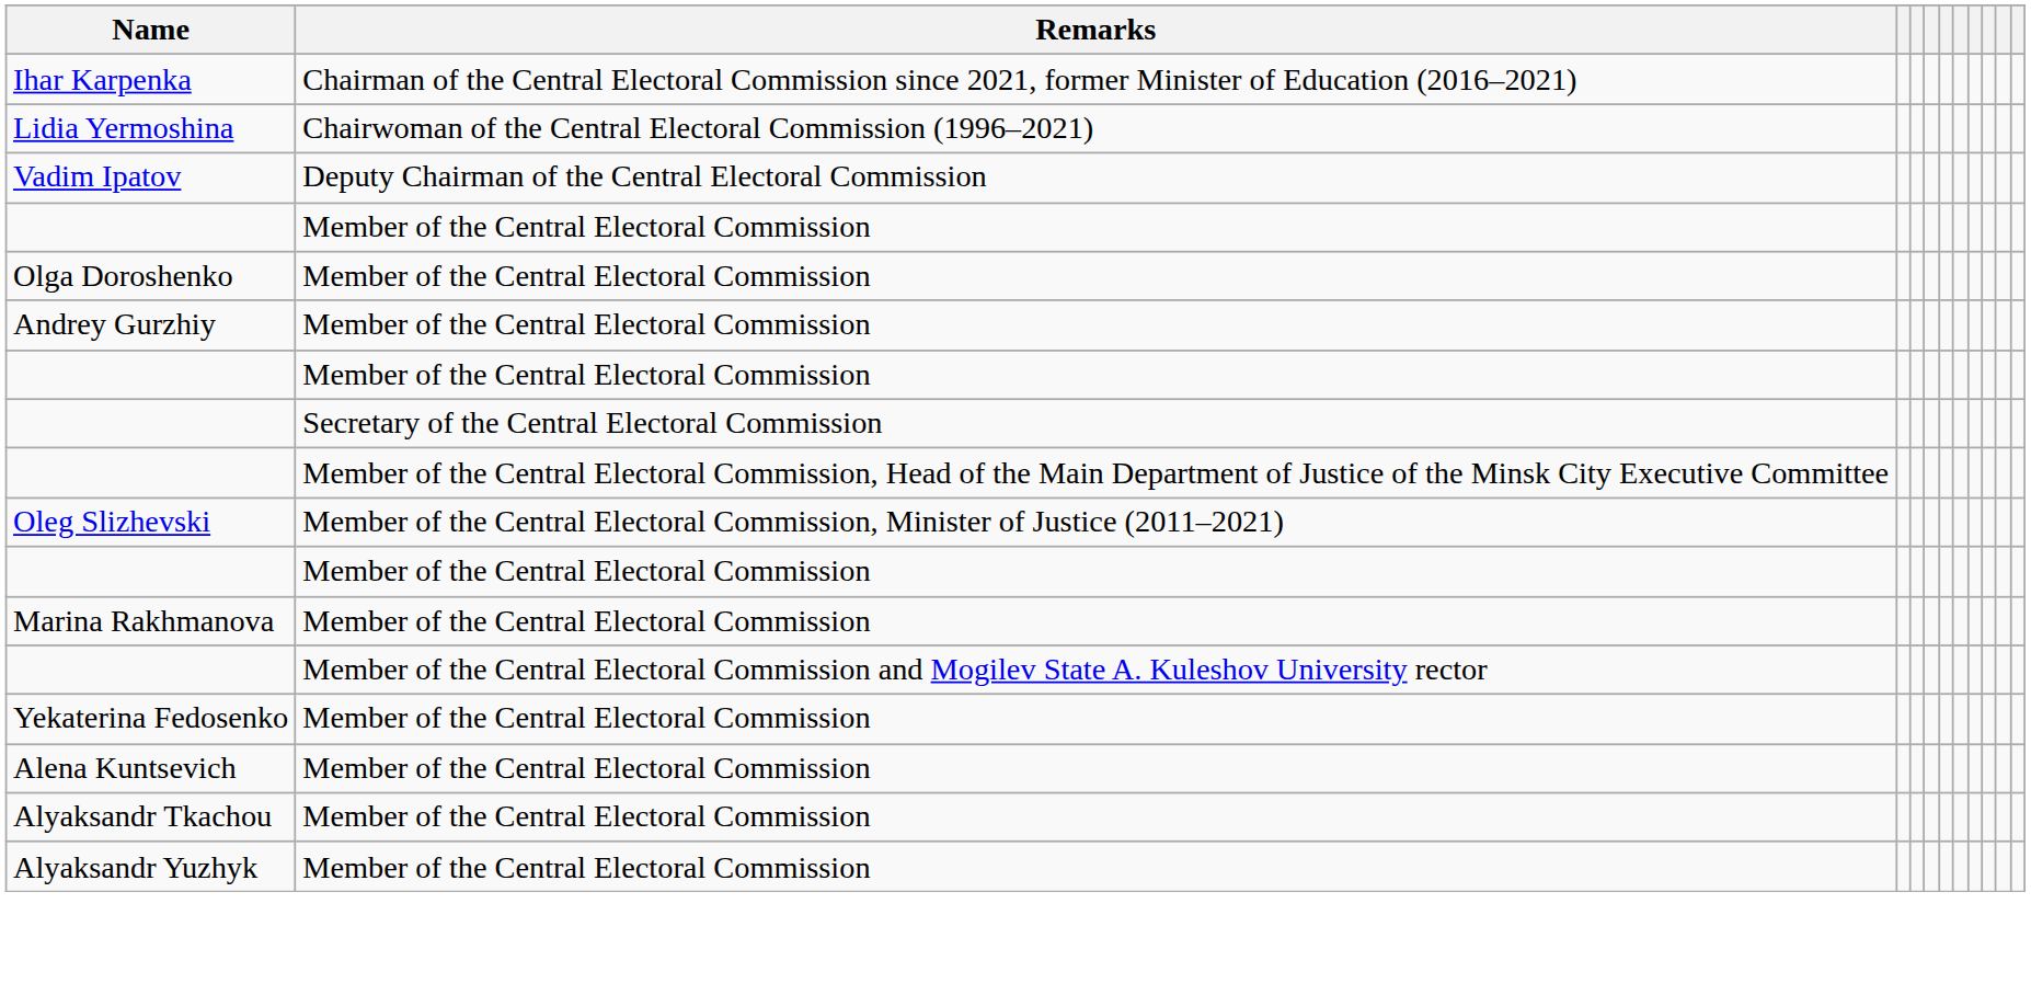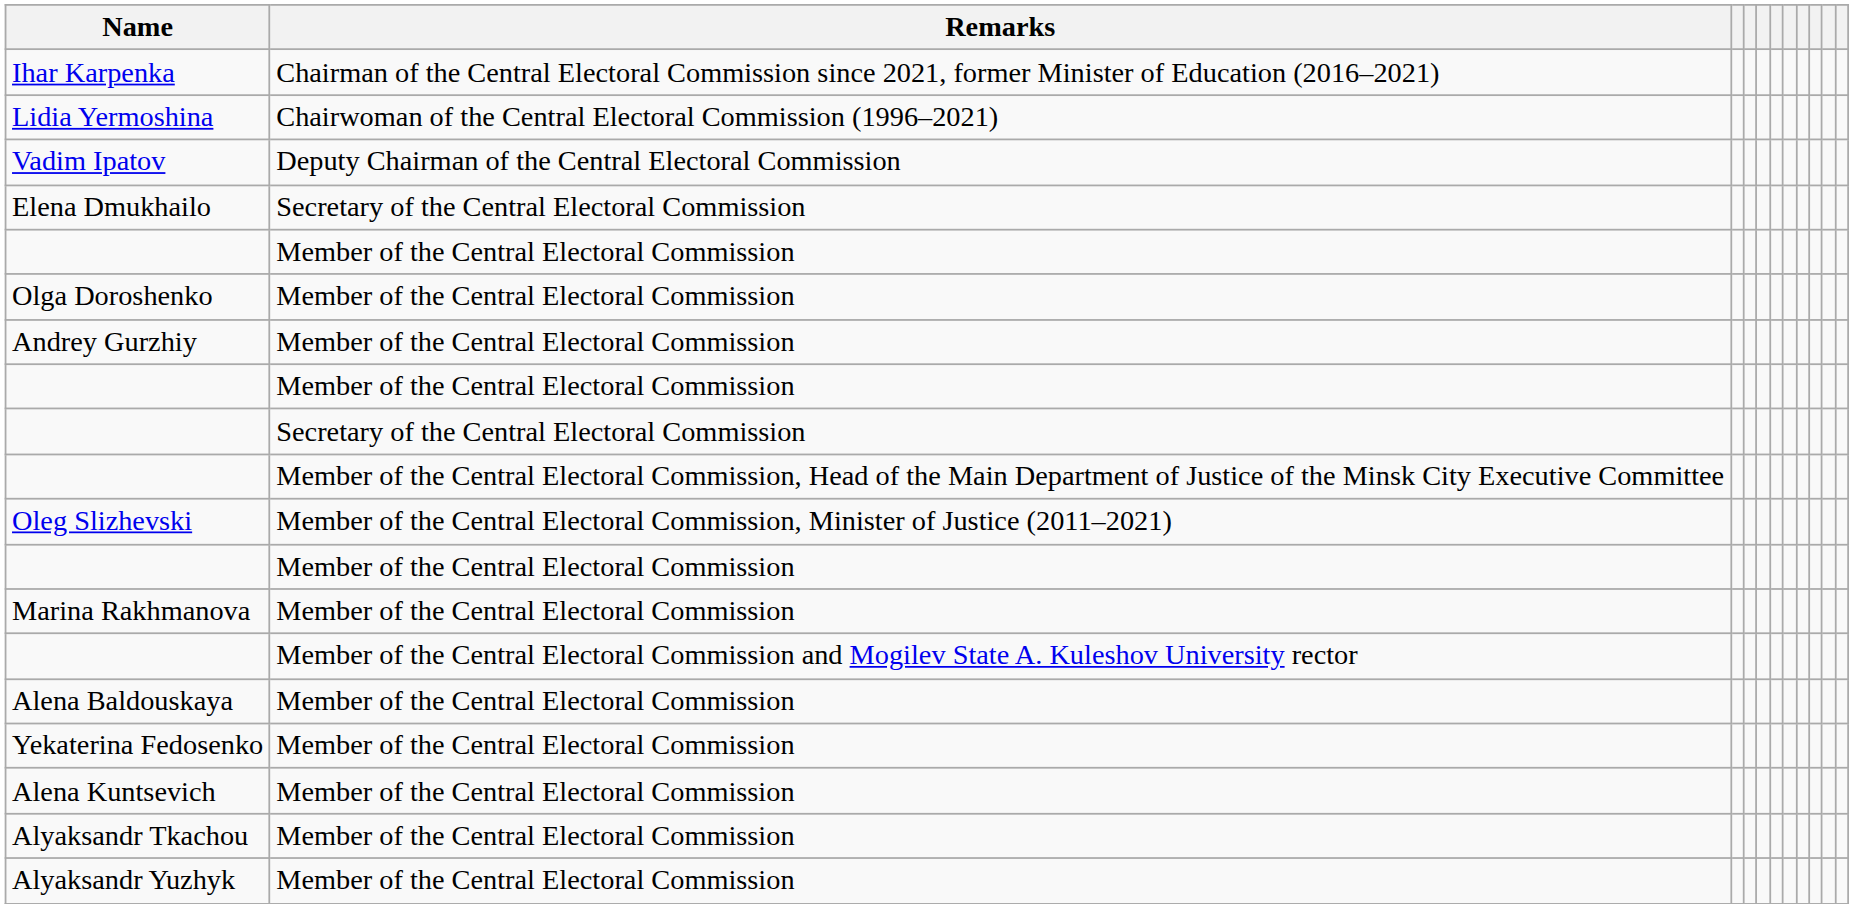 <table class="wikitable sortable" style="margin: auto">
 <tr>
 <th>Name</th>
 <th>Remarks</th>
 <th></th>
 <th></th>
 <th></th>
 <th></th>
 <th></th>
 <th></th>
 <th></th>
 <th></th>
 <th></th>
 </tr>
 <tr>
 <td><a href='#'>Ihar Karpenka</a></td>
 <td>Chairman of the Central Electoral Commission since 2021, former Minister of Education (2016–2021)</td>
 <td></td>
 <td></td>
 <td></td>
 <td style="text-align:center;"></td>
 <td style="text-align:center;"></td>
 <td style="text-align:center;"></td>
 <td style="text-align:center;"></td>
 <td style="text-align:center;"></td>
 <td style="text-align:center;"></td>
 </tr>
 <tr>
 <td><a href='#'>Lidia Yermoshina</a></td>
 <td>Chairwoman of the Central Electoral Commission (1996–2021)</td>
 <td></td>
 <td style="text-align:center;"></td>
 <td></td>
 <td style="text-align:center;"></td>
 <td style="text-align:center;"></td>
 <td style="text-align:center;"></td>
 <td style="text-align:center;"></td>
 <td style="text-align:center;"></td>
 <td style="text-align:center;"></td>
 </tr>
 <tr>
 <td><a href='#'>Vadim Ipatov</a></td>
 <td>Deputy Chairman of the Central Electoral Commission</td>
+<td></td>
+<td style="text-align:center;"></td>
+<td></td>
+<td style="text-align:center;"></td>
+<td style="text-align:center;"></td>
+<td style="text-align:center;"></td>
+<td style="text-align:center;"></td>
+<td style="text-align:center;"></td>
+<td style="text-align:center;"></td>
+</tr>
+<tr>
+<td>Elena Dmukhailo</td>
+<td>Secretary of the Central Electoral Commission</td>
 <td></td>
 <td style="text-align:center;"></td>
 <td></td>
 <td style="text-align:center;"></td>
 <td style="text-align:center;"></td>
 <td style="text-align:center;"></td>
 <td style="text-align:center;"></td>
 <td style="text-align:center;"></td>
 <td style="text-align:center;"></td>
 </tr>
 <tr>
 <td></td>
 <td>Member of the Central Electoral Commission</td>
 <td style="text-align:center;"></td>
 <td style="text-align:center;"></td>
 <td style="text-align:center;"></td>
 <td style="text-align:center;"></td>
 <td style="text-align:center;"></td>
 <td style="text-align:center;"></td>
 <td style="text-align:center;"></td>
 <td style="text-align:center;"></td>
 <td style="text-align:center;"></td>
 </tr>
 <tr>
 <td>Olga Doroshenko</td>
 <td>Member of the Central Electoral Commission</td>
 <td></td>
 <td></td>
 <td></td>
 <td style="text-align:center;"></td>
 <td style="text-align:center;"></td>
 <td style="text-align:center;"></td>
 <td style="text-align:center;"></td>
 <td style="text-align:center;"></td>
 <td style="text-align:center;"></td>
 </tr>
 <tr>
 <td>Andrey Gurzhiy</td>
 <td>Member of the Central Electoral Commission</td>
 <td style="text-align:center;"></td>
 <td style="text-align:center;"></td>
 <td style="text-align:center;"></td>
 <td style="text-align:center;"></td>
 <td style="text-align:center;"></td>
 <td style="text-align:center;"></td>
 <td style="text-align:center;"></td>
 <td style="text-align:center;"></td>
 <td style="text-align:center;"></td>
 </tr>
 <tr>
 <td></td>
 <td>Member of the Central Electoral Commission</td>
 <td style="text-align:center;"></td>
 <td style="text-align:center;"></td>
 <td style="text-align:center;"></td>
 <td style="text-align:center;"></td>
 <td style="text-align:center;"></td>
 <td style="text-align:center;"></td>
 <td style="text-align:center;"></td>
 <td style="text-align:center;"></td>
 <td style="text-align:center;"></td>
 </tr>
 <tr>
 <td></td>
 <td>Secretary of the Central Electoral Commission</td>
 <td></td>
 <td style="text-align:center;"></td>
 <td></td>
 <td style="text-align:center;"></td>
 <td style="text-align:center;"></td>
 <td style="text-align:center;"></td>
 <td style="text-align:center;"></td>
 <td style="text-align:center;"></td>
 <td style="text-align:center;"></td>
 </tr>
 <tr>
 <td></td>
 <td>Member of the Central Electoral Commission, Head of the Main Department of Justice of the Minsk City Executive Committee</td>
 <td></td>
 <td style="text-align:center;"></td>
 <td></td>
 <td style="text-align:center;"></td>
 <td style="text-align:center;"></td>
 <td style="text-align:center;"></td>
 <td style="text-align:center;"></td>
 <td style="text-align:center;"></td>
 <td style="text-align:center;"></td>
 </tr>
 <tr>
 <td><a href='#'>Oleg Slizhevski</a></td>
 <td>Member of the Central Electoral Commission, Minister of Justice (2011–2021)</td>
 <td></td>
 <td style="text-align:center;"></td>
 <td></td>
 <td style="text-align:center;"></td>
 <td style="text-align:center;"></td>
 <td style="text-align:center;"></td>
 <td style="text-align:center;"></td>
 <td style="text-align:center;"></td>
 <td style="text-align:center;"></td>
 </tr>
 <tr>
 <td></td>
 <td>Member of the Central Electoral Commission</td>
 <td></td>
 <td style="text-align:center;"></td>
 <td></td>
 <td style="text-align:center;"></td>
 <td style="text-align:center;"></td>
 <td style="text-align:center;"></td>
 <td style="text-align:center;"></td>
 <td style="text-align:center;"></td>
 <td style="text-align:center;"></td>
 </tr>
 <tr>
 <td>Marina Rakhmanova</td>
 <td>Member of the Central Electoral Commission</td>
 <td style="text-align:center;"></td>
 <td style="text-align:center;"></td>
 <td style="text-align:center;"></td>
 <td style="text-align:center;"></td>
 <td style="text-align:center;"></td>
 <td style="text-align:center;"></td>
 <td style="text-align:center;"></td>
 <td style="text-align:center;"></td>
 <td style="text-align:center;"></td>
 </tr>
 <tr>
 <td></td>
 <td>Member of the Central Electoral Commission and <a href='#'>Mogilev State A. Kuleshov University</a> rector</td>
 <td></td>
 <td></td>
 <td></td>
 <td></td>
 <td></td>
 <td></td>
 <td style="text-align:center;"></td>
 <td></td>
 <td></td>
 </tr>
 <tr>
+<td>Alena Baldouskaya</td>
+<td>Member of the Central Electoral Commission</td>
+<td></td>
+<td></td>
+<td></td>
+<td></td>
+<td></td>
+<td></td>
+<td style="text-align:center;"></td>
+<td></td>
+<td></td>
+</tr>
+<tr>
 <td>Yekaterina Fedosenko</td>
 <td>Member of the Central Electoral Commission</td>
 <td></td>
 <td></td>
 <td></td>
 <td></td>
 <td></td>
 <td></td>
 <td style="text-align:center;"></td>
 <td></td>
 <td></td>
 </tr>
 <tr>
 <td>Alena Kuntsevich</td>
 <td>Member of the Central Electoral Commission</td>
 <td></td>
 <td></td>
 <td></td>
 <td></td>
 <td></td>
 <td></td>
 <td style="text-align:center;"></td>
 <td></td>
 <td></td>
 </tr>
 <tr>
 <td>Alyaksandr Tkachou</td>
 <td>Member of the Central Electoral Commission</td>
 <td></td>
 <td></td>
 <td></td>
 <td></td>
 <td></td>
 <td></td>
 <td style="text-align:center;"></td>
 <td></td>
 <td></td>
 </tr>
 <tr>
 <td>Alyaksandr Yuzhyk</td>
 <td>Member of the Central Electoral Commission</td>
 <td></td>
 <td></td>
 <td></td>
 <td></td>
 <td></td>
 <td></td>
 <td style="text-align:center;"></td>
 <td></td>
 <td></td>
 </tr>
 <tr>
 </tr>
 </table>
